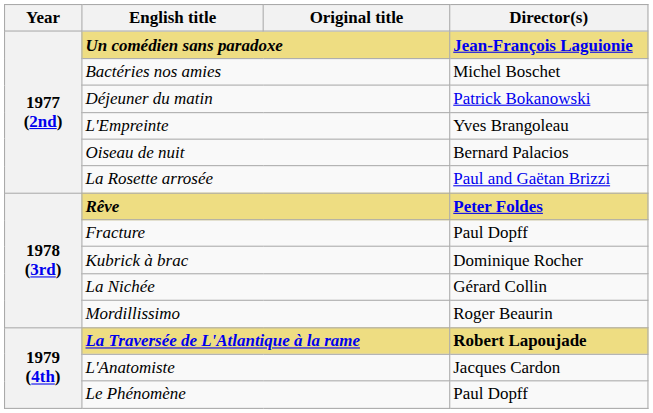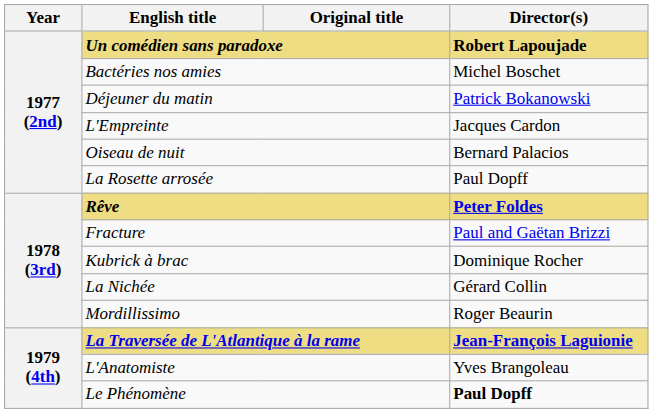 <table class="wikitable">
 <tr>
 <th width="100">Year</th>
 <th width="300">English title</th>
 <th width="300">Original title</th>
 <th width="300">Director(s)</th>
 </tr>
 <tr>
 <th rowspan="6" style="text-align:center;">1977<br>(<a href='#'>2nd</a>)</th>
 <td colspan="2" style="background:#eedd82;"><strong><em>Un comédien sans paradoxe</em></strong></td>
-<td style="background:#eedd82;"><a href='#'><strong>Jean-François Laguionie</strong></a></td>
+<td style="background:#eedd82;"><strong>Robert Lapoujade</strong></td>
 </tr>
 <tr>
 <td colspan="2"><em>Bactéries nos amies</em></td>
 <td>Michel Boschet</td>
 </tr>
 <tr>
 <td colspan="2"><em>Déjeuner du matin</em></td>
 <td><a href='#'>Patrick Bokanowski</a></td>
 </tr>
 <tr>
 <td colspan="2"><em>L'Empreinte</em></td>
-<td>Yves Brangoleau</td>
+<td>Jacques Cardon</td>
 </tr>
 <tr>
 <td colspan="2"><em>Oiseau de nuit</em></td>
 <td>Bernard Palacios</td>
 </tr>
 <tr>
 <td colspan="2"><em>La Rosette arrosée</em></td>
-<td><a href='#'>Paul and Gaëtan Brizzi</a></td>
+<td>Paul Dopff</td>
 </tr>
 <tr>
 <th rowspan="5" style="text-align:center;">1978<br>(<a href='#'>3rd</a>)</th>
 <td colspan="2" style="background:#eedd82;"><strong><em>Rêve</em></strong></td>
 <td style="background:#eedd82;"><a href='#'><strong>Peter Foldes</strong></a></td>
 </tr>
 <tr>
 <td colspan="2"><em>Fracture</em></td>
-<td>Paul Dopff</td>
+<td><a href='#'>Paul and Gaëtan Brizzi</a></td>
 </tr>
 <tr>
 <td colspan="2"><em>Kubrick à brac</em></td>
 <td>Dominique Rocher</td>
 </tr>
 <tr>
 <td colspan="2"><em>La Nichée</em></td>
 <td>Gérard Collin</td>
 </tr>
 <tr>
 <td colspan="2"><em>Mordillissimo</em></td>
 <td>Roger Beaurin</td>
 </tr>
 <tr>
 <th rowspan="3" style="text-align:center;">1979<br>(<a href='#'>4th</a>)</th>
 <td colspan="2" style="background:#eedd82;"><em><a href='#'><strong>La Traversée de L'Atlantique à la rame</strong></a></em></td>
-<td style="background:#eedd82;"><strong>Robert Lapoujade</strong></td>
+<td style="background:#eedd82;"><a href='#'><strong>Jean-François Laguionie</strong></a></td>
 </tr>
 <tr>
 <td colspan="2"><em>L'Anatomiste</em></td>
-<td>Jacques Cardon</td>
+<td>Yves Brangoleau</td>
 </tr>
 <tr>
 <td colspan="2"><em>Le Phénomène</em></td>
-<td>Paul Dopff</td>
+<td><strong>Paul Dopff</strong></td>
 </tr>
 </table>
